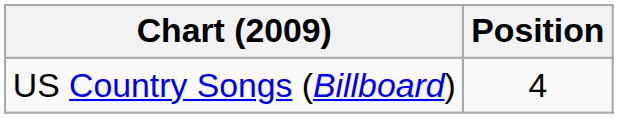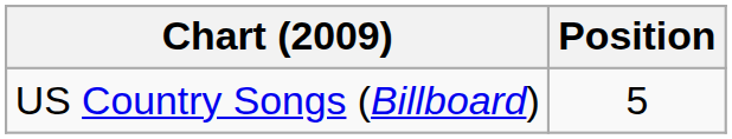 <table class="wikitable sortable">
 <tr>
 <th scope="col">Chart (2009)</th>
 <th scope="col">Position</th>
 </tr>
 <tr>
 <td>US <a href='#'>Country Songs</a> (<em><a href='#'>Billboard</a></em>)</td>
-<td align="center">4</td>
+<td align="center">5</td>
 </tr>
 </table>
